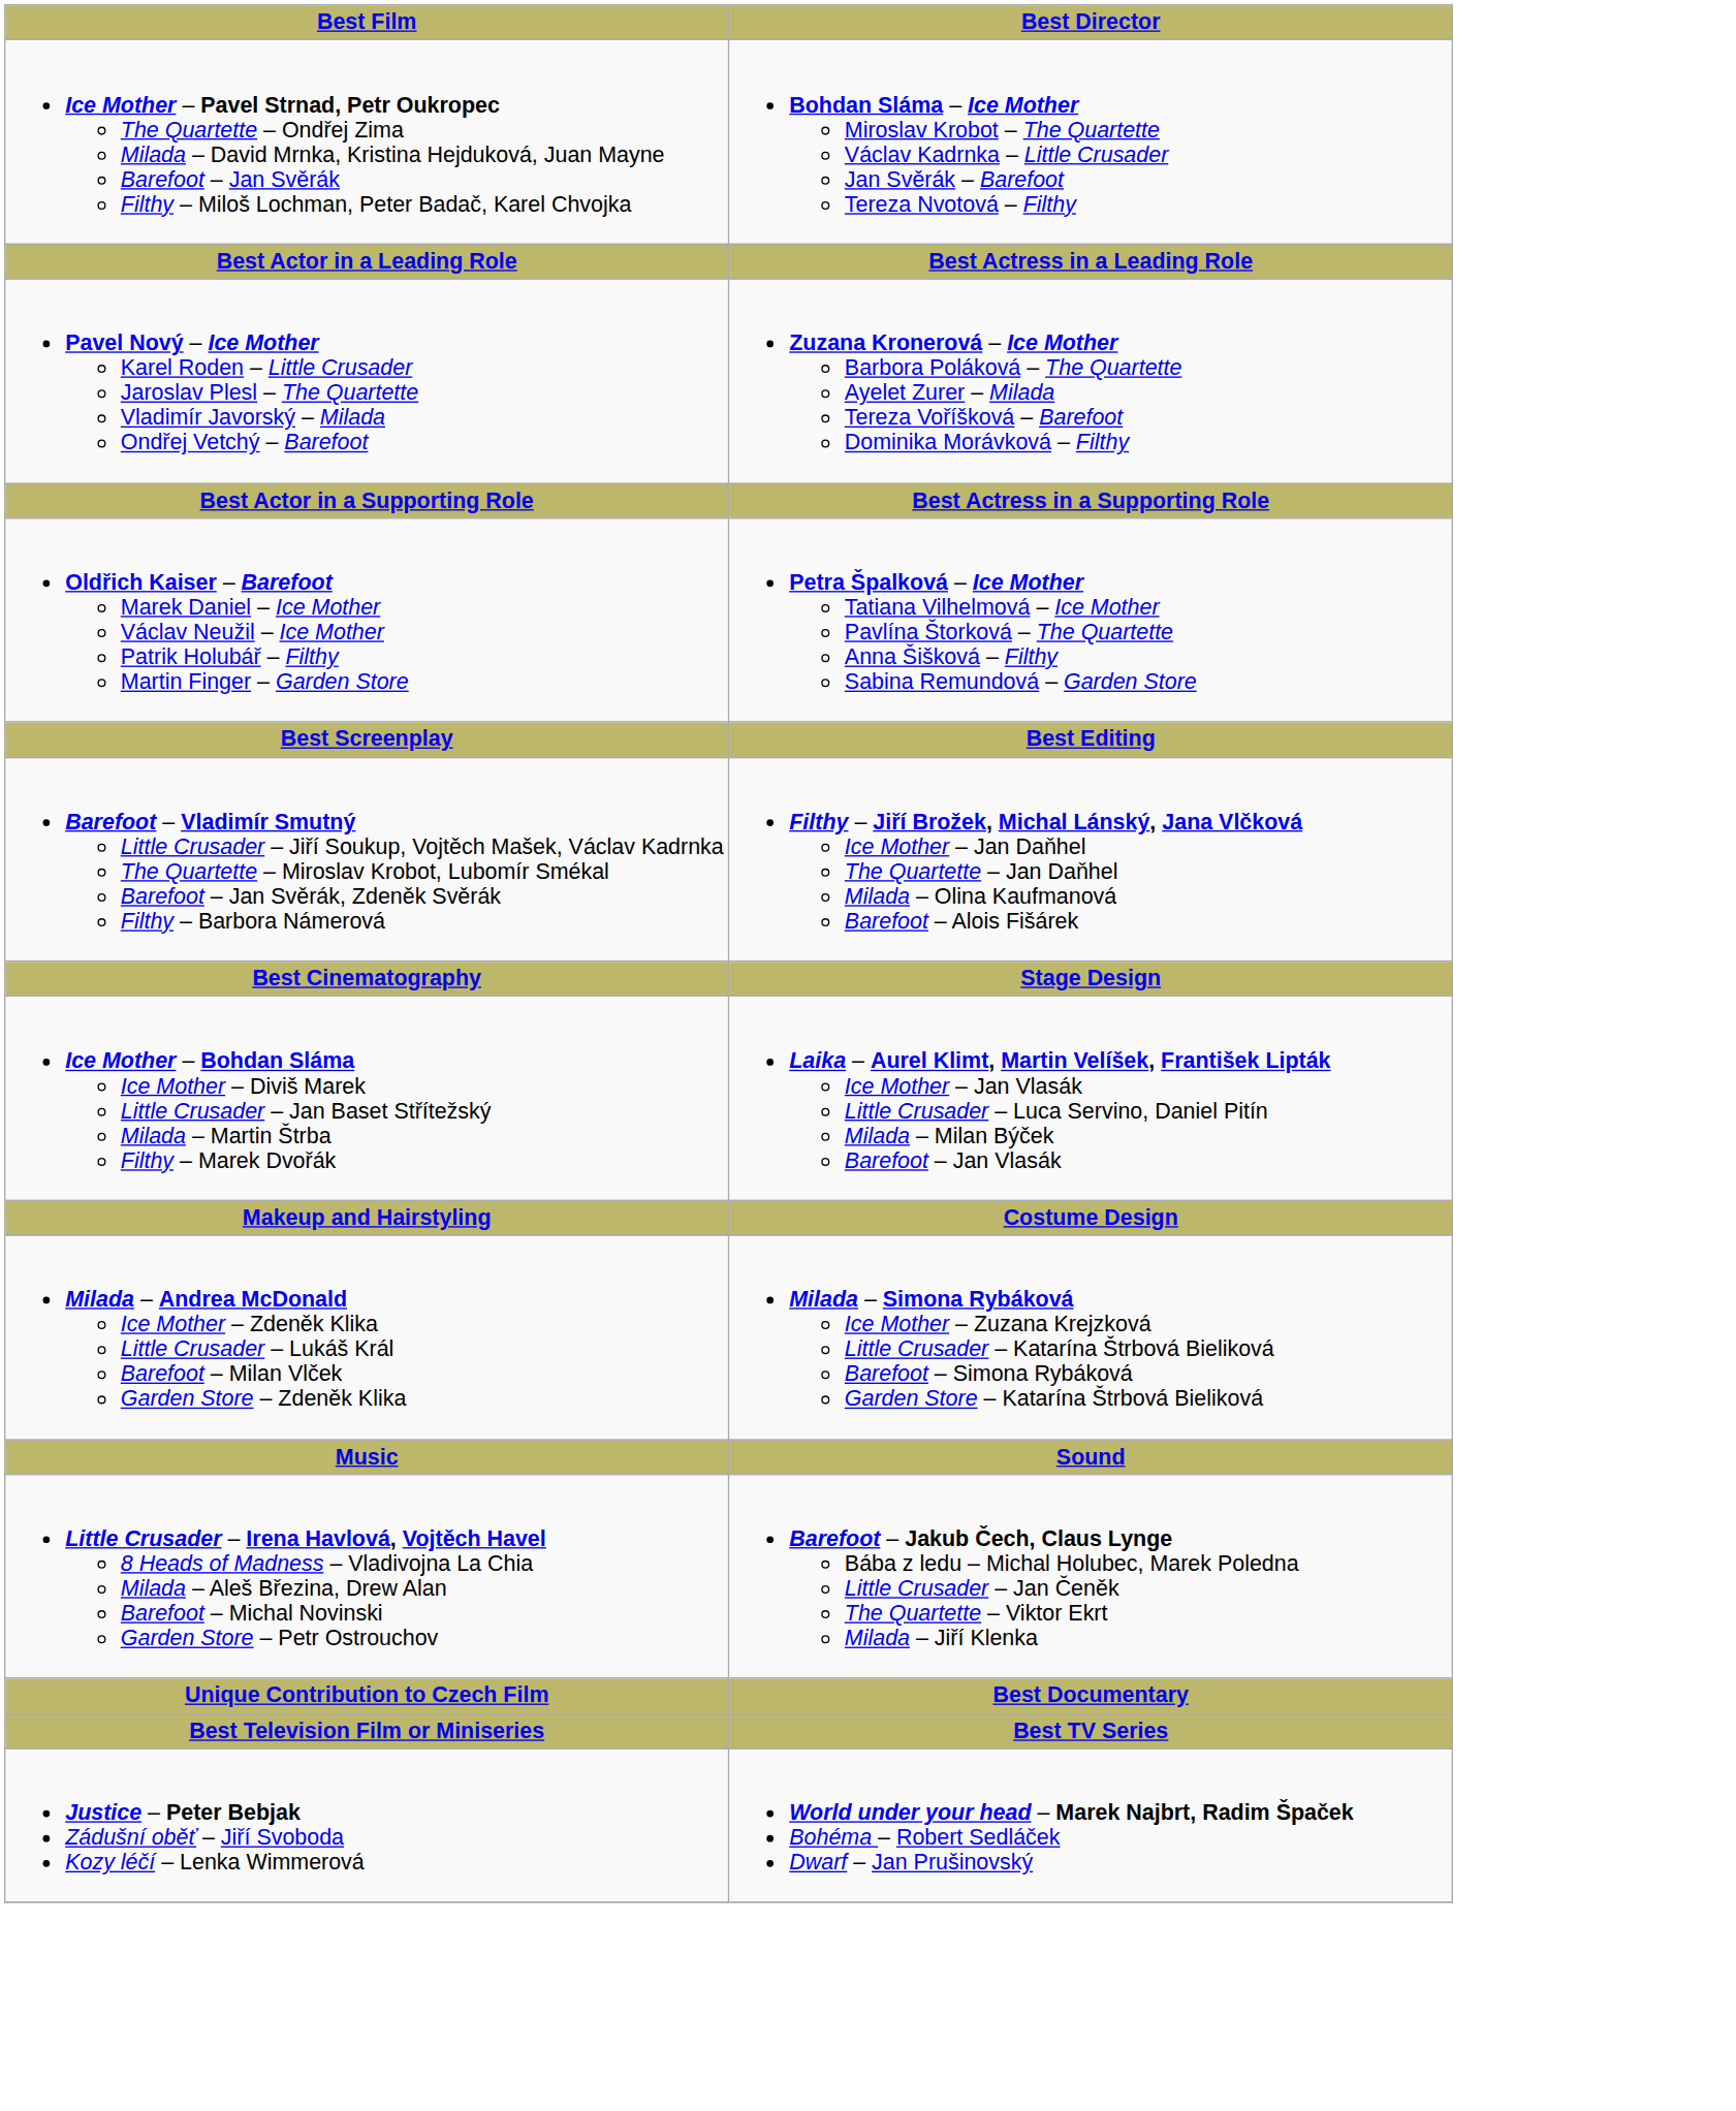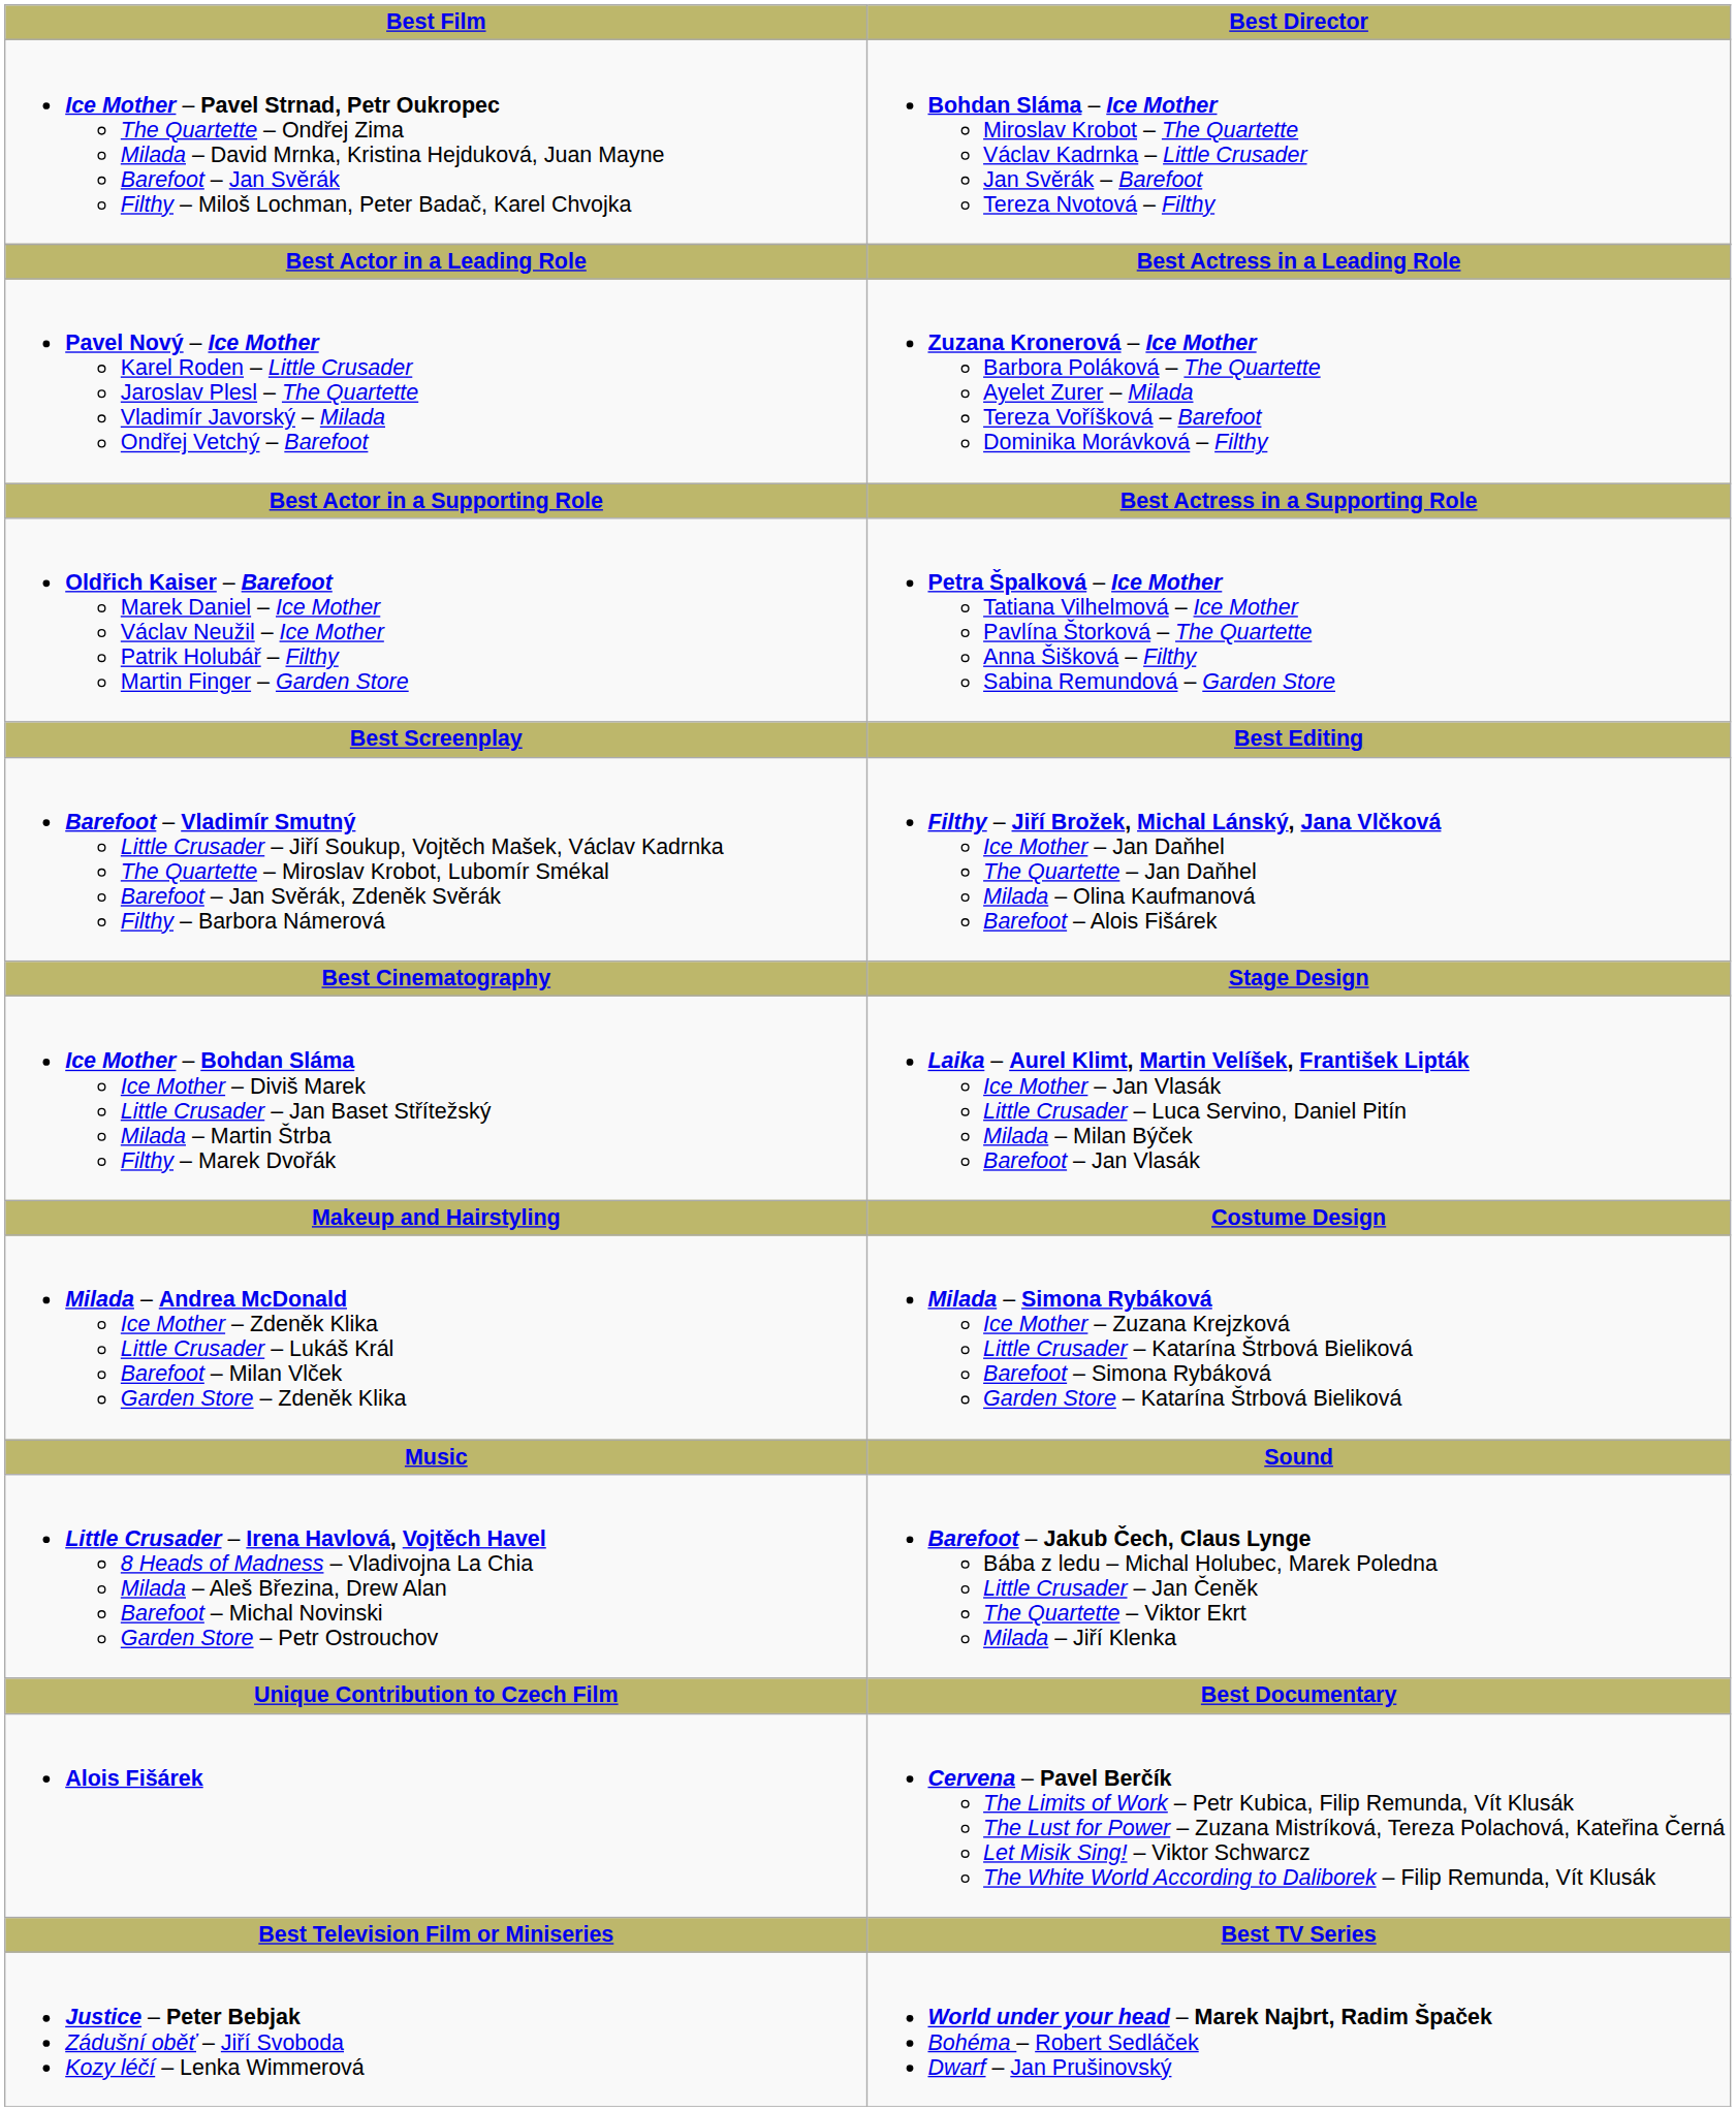 <table class=wikitable>
 <tr>
 <th style="background:#BDB76B; width: 50%"><a href='#'>Best Film</a></th>
 <th style="background:#BDB76B; width: 50%"><a href='#'>Best Director</a></th>
 </tr>
 <tr>
 <td valign="top"><br><ul><li><strong><em><a href='#'>Ice Mother</a></em></strong> – <strong>Pavel Strnad, Petr Oukropec</strong><ul><li><em><a href='#'>The Quartette</a></em> – Ondřej Zima</li><li><em><a href='#'>Milada</a></em> – David Mrnka, Kristina Hejduková, Juan Mayne</li><li><em><a href='#'>Barefoot</a></em> – <a href='#'>Jan Svěrák</a></li><li><em><a href='#'>Filthy</a></em> – Miloš Lochman, Peter Badač, Karel Chvojka</li></ul></li></ul></td>
 <td valign="top"><br><ul><li><strong><a href='#'>Bohdan Sláma</a></strong> – <strong><em><a href='#'>Ice Mother</a></em></strong><ul><li><a href='#'>Miroslav Krobot</a> – <em><a href='#'>The Quartette</a></em></li><li><a href='#'>Václav Kadrnka</a> – <em><a href='#'>Little Crusader</a></em></li><li><a href='#'>Jan Svěrák</a> – <em><a href='#'>Barefoot</a></em></li><li><a href='#'>Tereza Nvotová</a> – <em><a href='#'>Filthy</a></em></li></ul></li></ul></td>
 </tr>
 <tr>
 </tr>
 <tr>
 <th style="background:#BDB76B;"><a href='#'>Best Actor in a Leading Role</a></th>
 <th style="background:#BDB76B;"><a href='#'>Best Actress in a Leading Role</a></th>
 </tr>
 <tr>
 <td valign="top"><br><ul><li><strong><a href='#'>Pavel Nový</a></strong> – <strong><em><a href='#'>Ice Mother</a></em></strong><ul><li><a href='#'>Karel Roden</a> – <em><a href='#'>Little Crusader</a></em></li><li><a href='#'>Jaroslav Plesl</a> – <em><a href='#'>The Quartette</a></em></li><li><a href='#'>Vladimír Javorský</a> – <em><a href='#'>Milada</a></em></li><li><a href='#'>Ondřej Vetchý</a> – <em><a href='#'>Barefoot</a></em></li></ul></li></ul></td>
 <td valign="top"><br><ul><li><strong><a href='#'>Zuzana Kronerová</a></strong> – <strong><em><a href='#'>Ice Mother</a></em></strong><ul><li><a href='#'>Barbora Poláková</a> – <em><a href='#'>The Quartette</a></em></li><li><a href='#'>Ayelet Zurer</a> – <em><a href='#'>Milada</a></em></li><li><a href='#'>Tereza Voříšková</a> – <em><a href='#'>Barefoot</a></em></li><li><a href='#'>Dominika Morávková</a> – <em><a href='#'>Filthy</a></em></li></ul></li></ul></td>
 </tr>
 <tr>
 <th style="background:#BDB76B;"><a href='#'>Best Actor in a Supporting Role</a></th>
 <th style="background:#BDB76B;"><a href='#'>Best Actress in a Supporting Role</a></th>
 </tr>
 <tr>
 <td valign="top"><br><ul><li><strong><a href='#'>Oldřich Kaiser</a></strong> – <strong><em><a href='#'>Barefoot</a></em></strong><ul><li><a href='#'>Marek Daniel</a> – <em><a href='#'>Ice Mother</a></em></li><li><a href='#'>Václav Neužil</a> – <em><a href='#'>Ice Mother</a></em></li><li><a href='#'>Patrik Holubář</a> – <em><a href='#'>Filthy</a></em></li><li><a href='#'>Martin Finger</a> – <em><a href='#'>Garden Store</a></em></li></ul></li></ul></td>
 <td valign="top"><br><ul><li><strong><a href='#'>Petra Špalková</a></strong> – <strong><em><a href='#'>Ice Mother</a></em></strong><ul><li><a href='#'>Tatiana Vilhelmová</a> – <em><a href='#'>Ice Mother</a></em></li><li><a href='#'>Pavlína Štorková</a> – <em><a href='#'>The Quartette</a></em></li><li><a href='#'>Anna Šišková</a> – <em><a href='#'>Filthy</a></em></li><li><a href='#'>Sabina Remundová</a> – <em><a href='#'>Garden Store</a></em></li></ul></li></ul></td>
 </tr>
 <tr>
 <th style="background:#BDB76B;"><a href='#'>Best Screenplay</a></th>
 <th style="background:#BDB76B;"><a href='#'>Best Editing</a></th>
 </tr>
 <tr>
 <td valign="top"><br><ul><li><strong><em><a href='#'>Barefoot</a></em></strong> – <strong><a href='#'>Vladimír Smutný</a></strong><ul><li><em><a href='#'>Little Crusader</a></em> – Jiří Soukup, Vojtěch Mašek, Václav Kadrnka</li><li><em><a href='#'>The Quartette</a></em> – Miroslav Krobot, Lubomír Smékal</li><li><em><a href='#'>Barefoot</a></em> – Jan Svěrák, Zdeněk Svěrák</li><li><em><a href='#'>Filthy</a></em> – Barbora Námerová</li></ul></li></ul></td>
 <td valign="top"><br><ul><li><strong><em><a href='#'>Filthy</a></em></strong> – <strong><a href='#'>Jiří Brožek</a>, <a href='#'>Michal Lánský</a>, <a href='#'>Jana Vlčková</a></strong><ul><li><em><a href='#'>Ice Mother</a></em> – Jan Daňhel</li><li><em><a href='#'>The Quartette</a></em> – Jan Daňhel</li><li><em><a href='#'>Milada</a></em> – Olina Kaufmanová</li><li><em><a href='#'>Barefoot</a></em> – Alois Fišárek</li></ul></li></ul></td>
 </tr>
 <tr>
 <th style="background:#BDB76B;"><a href='#'>Best Cinematography</a></th>
 <th style="background:#BDB76B;"><a href='#'>Stage Design</a></th>
 </tr>
 <tr>
 <td valign="top"><br><ul><li><strong><em><a href='#'>Ice Mother</a></em></strong> – <strong><a href='#'>Bohdan Sláma</a></strong><ul><li><em><a href='#'>Ice Mother</a></em> – Diviš Marek</li><li><em><a href='#'>Little Crusader</a></em> – Jan Baset Střítežský</li><li><em><a href='#'>Milada</a></em> – Martin Štrba</li><li><em><a href='#'>Filthy</a></em> – Marek Dvořák</li></ul></li></ul></td>
 <td valign="top"><br><ul><li><strong><em><a href='#'>Laika</a></em></strong> – <strong><a href='#'>Aurel Klimt</a>, <a href='#'>Martin Velíšek</a>, <a href='#'>František Lipták</a></strong><ul><li><em><a href='#'>Ice Mother</a></em> – Jan Vlasák</li><li><em><a href='#'>Little Crusader</a></em> – Luca Servino, Daniel Pitín</li><li><em><a href='#'>Milada</a></em> – Milan Býček</li><li><em><a href='#'>Barefoot</a></em> – Jan Vlasák</li></ul></li></ul></td>
 </tr>
 <tr>
 <th style="background:#BDB76B;"><a href='#'>Makeup and Hairstyling</a></th>
 <th style="background:#BDB76B;"><a href='#'>Costume Design</a></th>
 </tr>
 <tr>
 <td valign="top"><br><ul><li><strong><em><a href='#'>Milada</a></em></strong> – <strong><a href='#'>Andrea McDonald</a></strong><ul><li><em><a href='#'>Ice Mother</a></em> – Zdeněk Klika</li><li><em><a href='#'>Little Crusader</a></em> – Lukáš Král</li><li><em><a href='#'>Barefoot</a></em> – Milan Vlček</li><li><em><a href='#'>Garden Store</a></em> – Zdeněk Klika</li></ul></li></ul></td>
 <td valign="top"><br><ul><li><strong><em><a href='#'>Milada</a></em></strong> – <strong><a href='#'>Simona Rybáková</a></strong><ul><li><em><a href='#'>Ice Mother</a></em> – Zuzana Krejzková</li><li><em><a href='#'>Little Crusader</a></em> – Katarína Štrbová Bieliková</li><li><em><a href='#'>Barefoot</a></em> – Simona Rybáková</li><li><em><a href='#'>Garden Store</a></em> – Katarína Štrbová Bieliková</li></ul></li></ul></td>
 </tr>
 <tr>
 <th style="background:#BDB76B;"><a href='#'>Music</a></th>
 <th style="background:#BDB76B;"><a href='#'>Sound</a></th>
 </tr>
 <tr>
 <td valign="top"><br><ul><li><strong><em><a href='#'>Little Crusader</a></em></strong> –  <strong><a href='#'>Irena Havlová</a>, <a href='#'>Vojtěch Havel</a></strong><ul><li><em><a href='#'>8 Heads of Madness</a></em> – Vladivojna La Chia</li><li><em><a href='#'>Milada</a></em> – Aleš Březina, Drew Alan</li><li><em><a href='#'>Barefoot</a></em> – Michal Novinski</li><li><em><a href='#'>Garden Store</a></em> – Petr Ostrouchov</li></ul></li></ul></td>
 <td valign="top"><br><ul><li><strong><em><a href='#'>Barefoot</a></em></strong> – <strong>Jakub Čech, Claus Lynge</strong><ul><li>Bába z ledu – Michal Holubec, Marek Poledna</li><li><em><a href='#'>Little Crusader</a></em> – Jan Čeněk</li><li><em><a href='#'>The Quartette</a></em> – Viktor Ekrt</li><li><em><a href='#'>Milada</a></em> – Jiří Klenka</li></ul></li></ul></td>
 </tr>
 <tr>
 <th style="background:#BDB76B;"><a href='#'>Unique Contribution to Czech Film</a></th>
 <th style="background:#BDB76B;"><a href='#'>Best Documentary</a></th>
 </tr>
 <tr>
+<td valign="top"><br><ul><li><strong><a href='#'>Alois Fišárek</a></strong></li></ul></td>
+<td valign="top"><br><ul><li><strong><em><a href='#'>Cervena</a></em></strong> – <strong>Pavel Berčík</strong><ul><li><em><a href='#'>The Limits of Work</a></em> – Petr Kubica, Filip Remunda, Vít Klusák</li><li><em><a href='#'>The Lust for Power</a></em> – Zuzana Mistríková, Tereza Polachová, Kateřina Černá</li><li><em><a href='#'>Let Misik Sing!</a></em> – Viktor Schwarcz</li><li><em><a href='#'>The White World According to Daliborek</a></em> – Filip Remunda, Vít Klusák</li></ul></li></ul></td>
+</tr>
+<tr>
 <th style="background:#BDB76B;"><a href='#'>Best Television Film or Miniseries</a></th>
 <th style="background:#BDB76B;"><a href='#'>Best TV Series</a></th>
 </tr>
 <tr>
 <td valign="top"><br><ul><li><strong><em><a href='#'>Justice</a></em></strong> – <strong>Peter Bebjak</strong></li><li><em><a href='#'>Zádušní oběť</a></em> – <a href='#'>Jiří Svoboda</a></li><li><em><a href='#'>Kozy léčí</a></em> – Lenka Wimmerová</li></ul></td>
 <td valign="top"><br><ul><li><strong><em><a href='#'>World under your head</a></em></strong> – <strong>Marek Najbrt, Radim Špaček</strong></li><li><em><a href='#'>Bohéma </a></em> – <a href='#'>Robert Sedláček</a></li><li><em><a href='#'>Dwarf</a></em> – <a href='#'>Jan Prušinovský</a></li></ul></td>
 </tr>
 <tr>
 </tr>
 </table>
